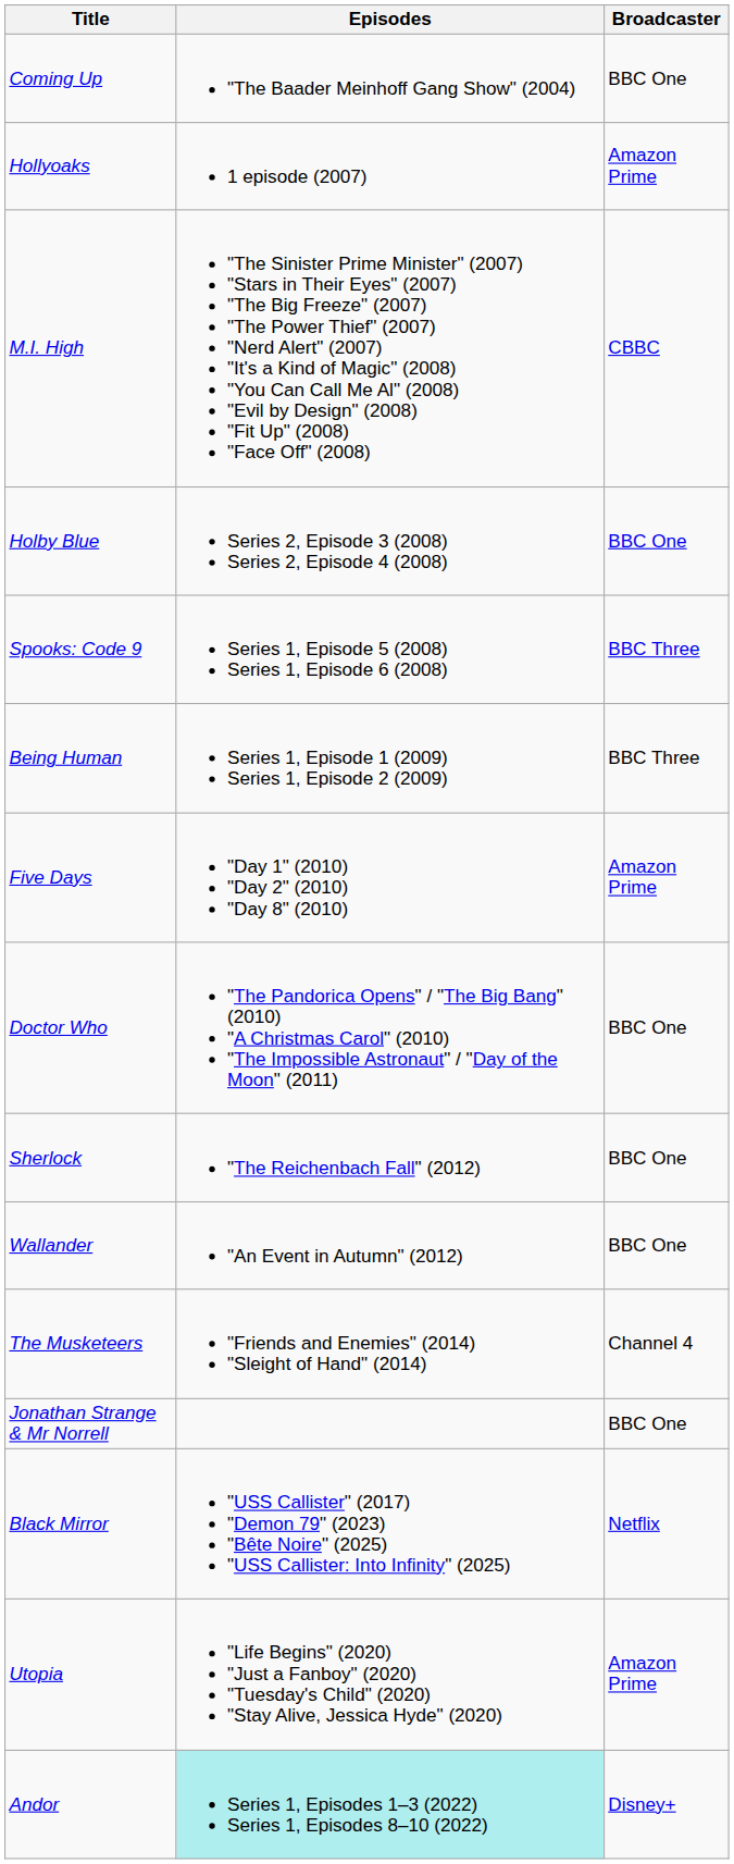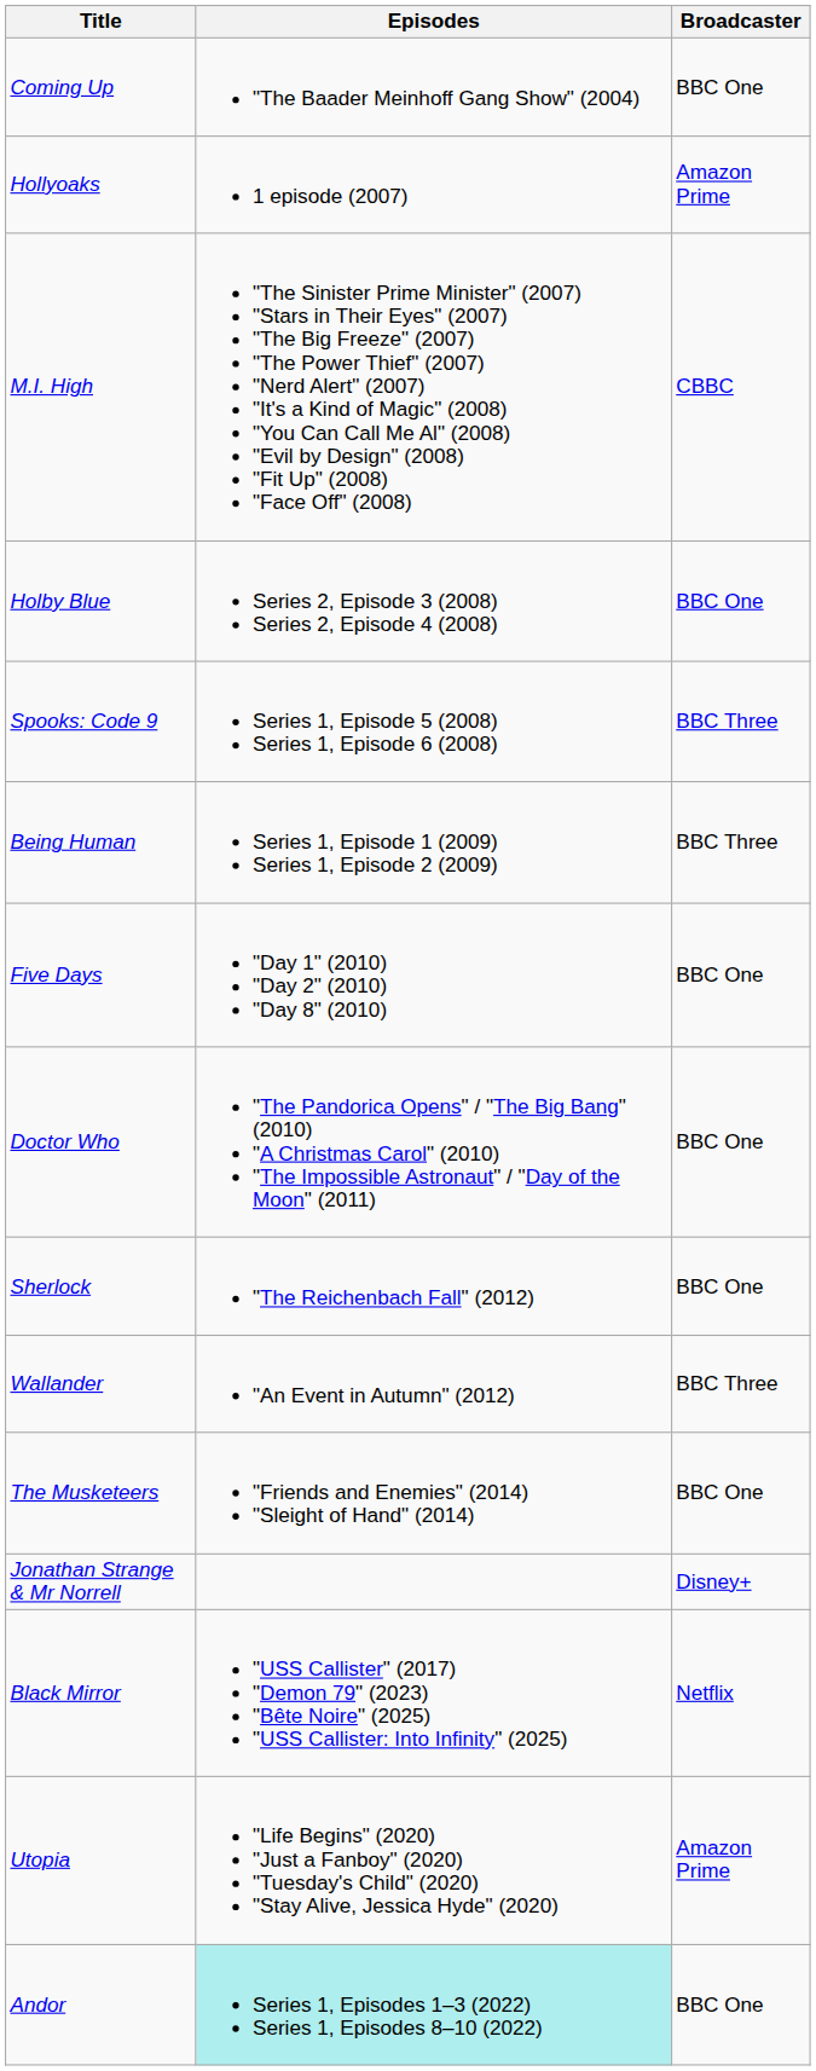 <table class="wikitable" style="font-size: 100%">
 <tr>
 <th width="140">Title</th>
 <th width="360">Episodes</th>
 <th width="100">Broadcaster</th>
 </tr>
 <tr>
 <td><em><a href='#'>Coming Up</a></em></td>
 <td><br><ul><li>"The Baader Meinhoff Gang Show" (2004)</li></ul></td>
 <td>BBC One</td>
 </tr>
 <tr>
 <td><em><a href='#'>Hollyoaks</a></em></td>
 <td><br><ul><li>1 episode (2007)</li></ul></td>
 <td><a href='#'>Amazon Prime</a></td>
 </tr>
 <tr>
 <td><em><a href='#'>M.I. High</a></em></td>
 <td><br><ul><li>"The Sinister Prime Minister" (2007)</li><li>"Stars in Their Eyes" (2007)</li><li>"The Big Freeze" (2007)</li><li>"The Power Thief" (2007)</li><li>"Nerd Alert" (2007)</li><li>"It's a Kind of Magic" (2008)</li><li>"You Can Call Me Al" (2008)</li><li>"Evil by Design" (2008)</li><li>"Fit Up" (2008)</li><li>"Face Off" (2008)</li></ul></td>
 <td><a href='#'>CBBC</a></td>
 </tr>
 <tr>
 <td><em><a href='#'>Holby Blue</a></em></td>
 <td><br><ul><li>Series 2, Episode 3 (2008)</li><li>Series 2, Episode 4 (2008)</li></ul></td>
 <td><a href='#'>BBC One</a></td>
 </tr>
 <tr>
 <td><em><a href='#'>Spooks: Code 9</a></em></td>
 <td><br><ul><li>Series 1, Episode 5 (2008)</li><li>Series 1, Episode 6 (2008)</li></ul></td>
 <td><a href='#'>BBC Three</a></td>
 </tr>
 <tr>
 <td><em><a href='#'>Being Human</a></em></td>
 <td><br><ul><li>Series 1, Episode 1 (2009)</li><li>Series 1, Episode 2 (2009)</li></ul></td>
 <td>BBC Three</td>
 </tr>
 <tr>
 <td><em><a href='#'>Five Days</a></em></td>
 <td><br><ul><li>"Day 1" (2010)</li><li>"Day 2" (2010)</li><li>"Day 8" (2010)</li></ul></td>
-<td><a href='#'>Amazon Prime</a></td>
+<td>BBC One</td>
 </tr>
 <tr>
 <td><em><a href='#'>Doctor Who</a></em></td>
 <td><br><ul><li>"<a href='#'>The Pandorica Opens</a>" / "<a href='#'>The Big Bang</a>" (2010)</li><li>"<a href='#'>A Christmas Carol</a>" (2010)</li><li>"<a href='#'>The Impossible Astronaut</a>" / "<a href='#'>Day of the Moon</a>" (2011)</li></ul></td>
 <td>BBC One</td>
 </tr>
 <tr>
 <td><em><a href='#'>Sherlock</a></em></td>
 <td><br><ul><li>"<a href='#'>The Reichenbach Fall</a>" (2012)</li></ul></td>
 <td>BBC One</td>
 </tr>
 <tr>
 <td><em><a href='#'>Wallander</a></em></td>
 <td><br><ul><li>"An Event in Autumn" (2012)</li></ul></td>
-<td>BBC One</td>
+<td>BBC Three</td>
 </tr>
 <tr>
 <td><em><a href='#'>The Musketeers</a></em></td>
 <td><br><ul><li>"Friends and Enemies" (2014)</li><li>"Sleight of Hand" (2014)</li></ul></td>
-<td>Channel 4</td>
+<td>BBC One</td>
 </tr>
 <tr>
 <td><em><a href='#'>Jonathan Strange & Mr Norrell</a></em></td>
 <td></td>
-<td>BBC One</td>
+<td><a href='#'>Disney+</a></td>
 </tr>
 <tr>
 <td><em><a href='#'>Black Mirror</a></em></td>
 <td><br><ul><li>"<a href='#'>USS Callister</a>" (2017)</li><li>"<a href='#'>Demon 79</a>" (2023)</li><li>"<a href='#'>Bête Noire</a>" (2025)</li><li>"<a href='#'>USS Callister: Into Infinity</a>" (2025)</li></ul></td>
 <td><a href='#'>Netflix</a></td>
 </tr>
 <tr>
 <td><em><a href='#'>Utopia</a></em></td>
 <td><br><ul><li>"Life Begins" (2020)</li><li>"Just a Fanboy" (2020)</li><li>"Tuesday's Child" (2020)</li><li>"Stay Alive, Jessica Hyde" (2020)</li></ul></td>
 <td><a href='#'>Amazon Prime</a></td>
 </tr>
 <tr>
 <td><em><a href='#'>Andor</a></em></td>
 <td style="background: paleturquoise;"><br><ul><li>Series 1, Episodes 1–3 (2022)</li><li>Series 1, Episodes 8–10 (2022)</li></ul></td>
-<td><a href='#'>Disney+</a></td>
+<td>BBC One</td>
 </tr>
 </table>
